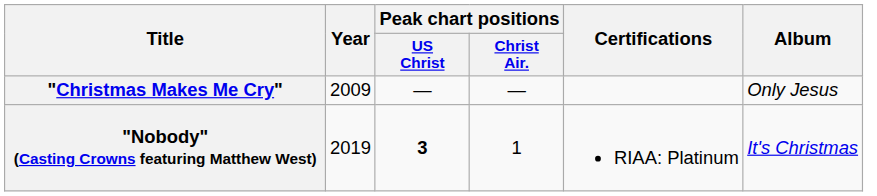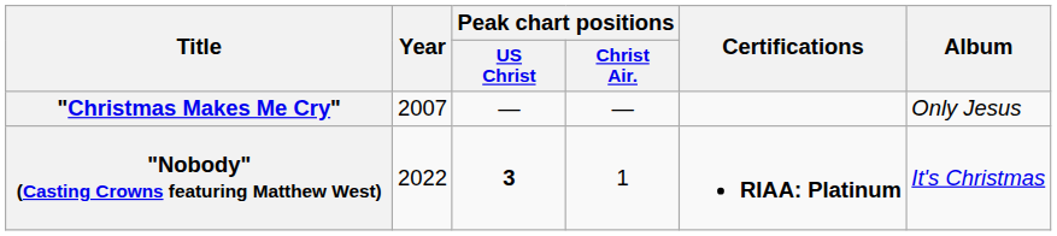 <table class="wikitable plainrowheaders" style=text-align:center;>
 <tr>
 <th rowspan="2" scope="col" style="width:17em;">Title</th>
 <th rowspan="2" scope="col">Year</th>
 <th scope="col" colspan="2">Peak chart positions</th>
 <th scope="col" rowspan="2">Certifications</th>
 <th scope="col" rowspan="2">Album</th>
 </tr>
 <tr style="font-size:smaller;">
 <th><a href='#'>US<br> Christ</a><br></th>
 <th><a href='#'>Christ<br> Air.</a><br></th>
 </tr>
 <tr>
 <th scope="row">"<a href='#'>Christmas Makes Me Cry</a>"<br></th>
-<td>2009</td>
+<td>2007</td>
 <td>—</td>
 <td>—</td>
 <td></td>
 <td style="text-align:left"><em>Only Jesus</em></td>
 </tr>
 <tr>
 <th scope="row">"Nobody"<small><br>(<a href='#'>Casting Crowns</a> featuring Matthew West)</small></th>
-<td>2019</td>
+<td>2022</td>
 <td><strong>3</strong></td>
 <td>1</td>
-<td><br><ul><li>RIAA: Platinum</li></ul></td>
+<td><strong><br><ul><li>RIAA: Platinum</li></ul></strong></td>
 <td style="text-align:left"><em><a href='#'>It's Christmas</a></em></td>
 </tr>
 </table>
